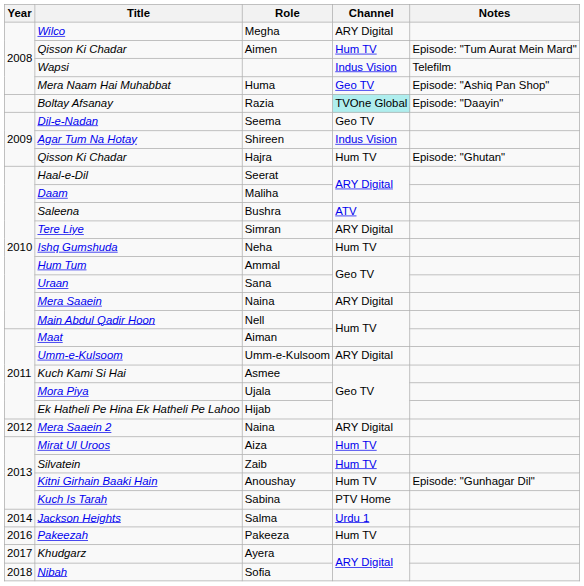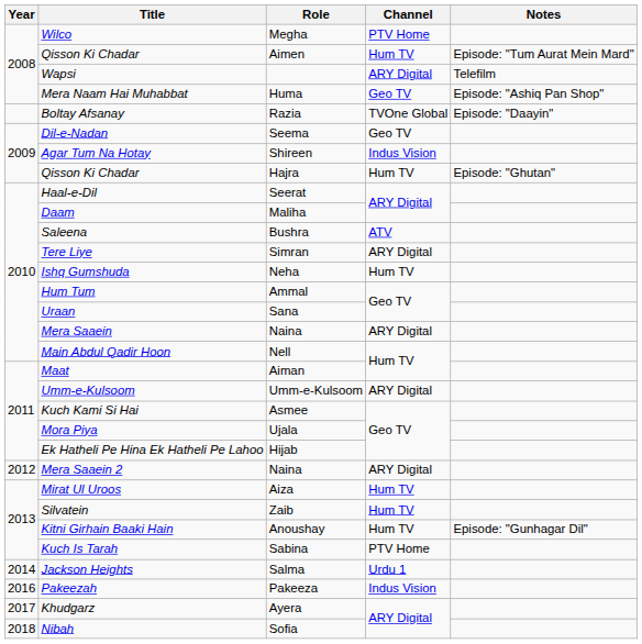 <table class="wikitable">
 <tr>
 <th scope="col">Year</th>
 <th scope="col">Title</th>
 <th scope="col">Role</th>
 <th scope="col">Channel</th>
 <th scope="col">Notes</th>
 </tr>
 <tr>
 <td rowspan="4">2008</td>
 <td><em><a href='#'>Wilco</a></em></td>
 <td>Megha</td>
-<td>ARY Digital</td>
+<td><a href='#'>PTV Home</a></td>
 <td></td>
 </tr>
 <tr>
 <td><em>Qisson Ki Chadar</em></td>
 <td>Aimen</td>
 <td><a href='#'>Hum TV</a></td>
 <td>Episode: "Tum Aurat Mein Mard"</td>
 </tr>
 <tr>
 <td><em>Wapsi</em></td>
 <td></td>
-<td><a href='#'>Indus Vision</a></td>
+<td><a href='#'>ARY Digital</a></td>
 <td>Telefilm</td>
 </tr>
 <tr>
 <td><em>Mera Naam Hai Muhabbat</em></td>
 <td>Huma</td>
 <td><a href='#'>Geo TV</a></td>
 <td>Episode: "Ashiq Pan Shop"</td>
 </tr>
 <tr>
 <td></td>
 <td><em>Boltay Afsanay</em></td>
 <td>Razia</td>
-<td style="background: paleturquoise;">TVOne Global</td>
+<td>TVOne Global</td>
 <td>Episode: "Daayin"</td>
 </tr>
 <tr>
 <td rowspan="3">2009</td>
 <td><em><a href='#'>Dil-e-Nadan</a></em></td>
 <td>Seema</td>
 <td>Geo TV</td>
 <td></td>
 </tr>
 <tr>
 <td><em><a href='#'>Agar Tum Na Hotay</a></em></td>
 <td>Shireen</td>
 <td><a href='#'>Indus Vision</a></td>
 <td></td>
 </tr>
 <tr>
 <td><em>Qisson Ki Chadar</em></td>
 <td>Hajra</td>
 <td>Hum TV</td>
 <td>Episode: "Ghutan"</td>
 </tr>
 <tr>
 <td rowspan="9">2010</td>
 <td><em>Haal-e-Dil</em></td>
 <td>Seerat</td>
 <td rowspan="2"><a href='#'>ARY Digital</a></td>
 <td></td>
 </tr>
 <tr>
 <td><em><a href='#'>Daam</a></em></td>
 <td>Maliha</td>
 <td></td>
 </tr>
 <tr>
 <td><em>Saleena</em></td>
 <td>Bushra</td>
 <td><a href='#'>ATV</a></td>
 <td></td>
 </tr>
 <tr>
 <td><em><a href='#'>Tere Liye</a></em></td>
 <td>Simran</td>
 <td>ARY Digital</td>
 <td></td>
 </tr>
 <tr>
 <td><em><a href='#'>Ishq Gumshuda</a></em></td>
 <td>Neha</td>
 <td>Hum TV</td>
 <td></td>
 </tr>
 <tr>
 <td><em><a href='#'>Hum Tum</a></em></td>
 <td>Ammal</td>
 <td rowspan="2">Geo TV</td>
 <td></td>
 </tr>
 <tr>
 <td><em><a href='#'>Uraan</a></em></td>
 <td>Sana</td>
 <td></td>
 </tr>
 <tr>
 <td><em><a href='#'>Mera Saaein</a></em></td>
 <td>Naina</td>
 <td>ARY Digital</td>
 <td></td>
 </tr>
 <tr>
 <td><em><a href='#'>Main Abdul Qadir Hoon</a></em></td>
 <td>Nell</td>
 <td rowspan="2">Hum TV</td>
 <td></td>
 </tr>
 <tr>
 <td rowspan="5">2011</td>
 <td><em><a href='#'>Maat</a></em></td>
 <td>Aiman</td>
 <td></td>
 </tr>
 <tr>
 <td><em><a href='#'>Umm-e-Kulsoom</a></em></td>
 <td>Umm-e-Kulsoom</td>
 <td>ARY Digital</td>
 <td></td>
 </tr>
 <tr>
 <td><em>Kuch Kami Si Hai</em></td>
 <td>Asmee</td>
 <td rowspan="3">Geo TV</td>
 <td></td>
 </tr>
 <tr>
 <td><em><a href='#'>Mora Piya</a></em></td>
 <td>Ujala</td>
 <td></td>
 </tr>
 <tr>
 <td><em>Ek Hatheli Pe Hina Ek Hatheli Pe Lahoo</em></td>
 <td>Hijab</td>
 <td></td>
 </tr>
 <tr>
 <td>2012</td>
 <td><em><a href='#'>Mera Saaein 2</a></em></td>
 <td>Naina</td>
 <td>ARY Digital</td>
 <td></td>
 </tr>
 <tr>
 <td rowspan="4">2013</td>
 <td><em><a href='#'>Mirat Ul Uroos</a></em></td>
 <td>Aiza</td>
 <td><a href='#'>Hum TV</a></td>
 <td></td>
 </tr>
 <tr>
 <td><em>Silvatein</em></td>
 <td>Zaib</td>
 <td><a href='#'>Hum TV</a></td>
 <td></td>
 </tr>
 <tr>
 <td><em><a href='#'>Kitni Girhain Baaki Hain</a></em></td>
 <td>Anoushay</td>
 <td>Hum TV</td>
 <td>Episode: "Gunhagar Dil"</td>
 </tr>
 <tr>
 <td><em><a href='#'>Kuch Is Tarah</a></em></td>
 <td>Sabina</td>
 <td>PTV Home</td>
 <td></td>
 </tr>
 <tr>
 <td>2014</td>
 <td><em><a href='#'>Jackson Heights</a></em></td>
 <td>Salma</td>
 <td><a href='#'>Urdu 1</a></td>
 <td></td>
 </tr>
 <tr>
 <td>2016</td>
 <td><em><a href='#'>Pakeezah</a></em></td>
 <td>Pakeeza</td>
-<td>Hum TV</td>
+<td><a href='#'>Indus Vision</a></td>
 <td></td>
 </tr>
 <tr>
 <td>2017</td>
 <td><em>Khudgarz</em></td>
 <td>Ayera</td>
 <td rowspan="2"><a href='#'>ARY Digital</a></td>
 <td></td>
 </tr>
 <tr>
 <td>2018</td>
 <td><em><a href='#'>Nibah</a></em></td>
 <td>Sofia</td>
 <td></td>
 </tr>
 </table>
